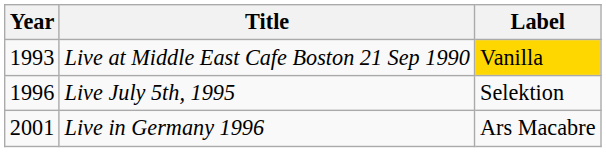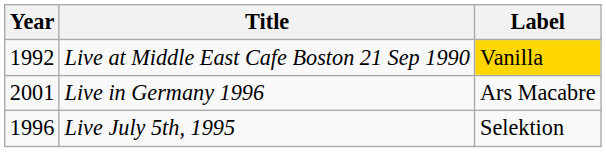 <table class="wikitable">
 <tr>
 <th>Year</th>
 <th>Title</th>
 <th>Label</th>
 </tr>
 <tr>
-<td>1993</td>
+<td>1992</td>
 <td><em>Live at Middle East Cafe Boston 21 Sep 1990</em></td>
 <td style="background: gold;">Vanilla</td>
+</tr>
+<tr>
+<td>2001</td>
+<td><em>Live in Germany 1996</em></td>
+<td>Ars Macabre</td>
 </tr>
 <tr>
 <td>1996</td>
 <td><em>Live July 5th, 1995</em></td>
 <td>Selektion</td>
 </tr>
-<tr>
-<td>2001</td>
-<td><em>Live in Germany 1996</em></td>
-<td>Ars Macabre</td>
-</tr>
 </table>
